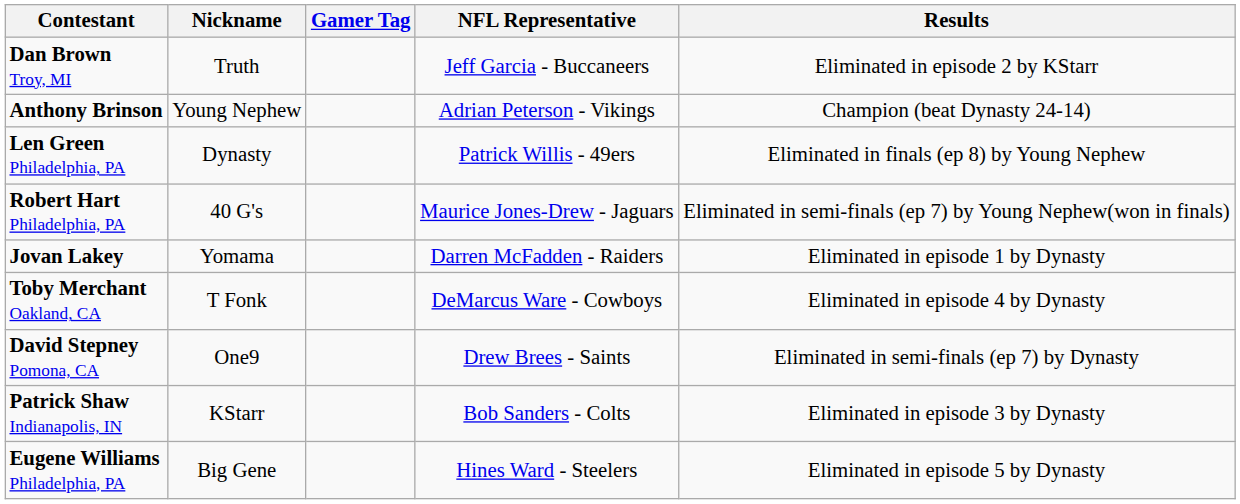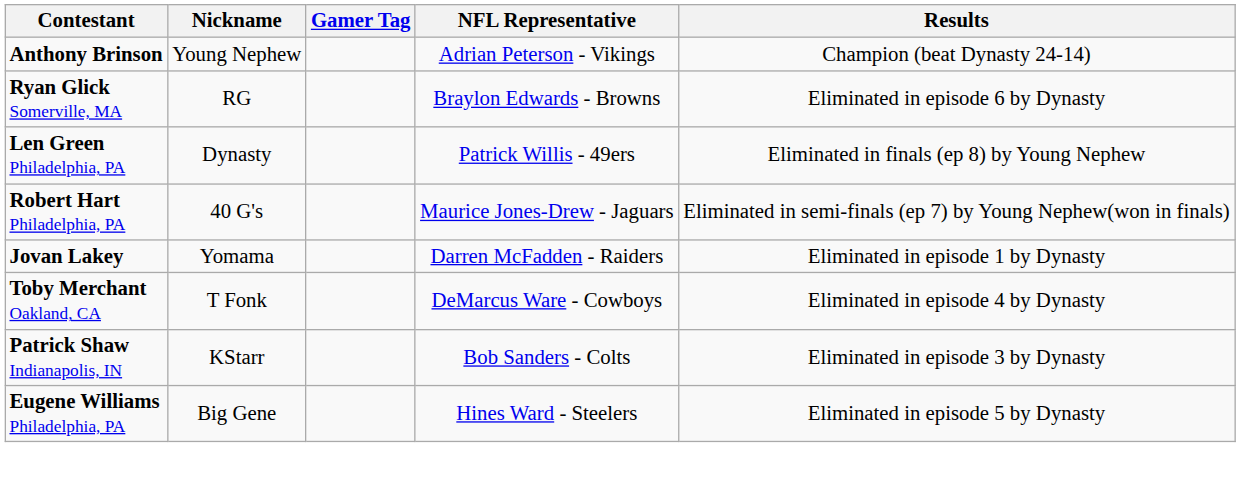 <table class="wikitable" style="margin:auto;">
 <tr>
 <th>Contestant</th>
 <th>Nickname</th>
 <th><a href='#'>Gamer Tag</a></th>
 <th>NFL Representative</th>
 <th>Results</th>
 </tr>
 <tr>
-<td><strong>Dan Brown</strong><br><small><a href='#'>Troy, MI</a></small></td>
-<td align="center">Truth</td>
-<td></td>
-<td align="center"><a href='#'>Jeff Garcia</a> - Buccaneers</td>
-<td align="center">Eliminated in episode 2 by KStarr</td>
-</tr>
-<tr>
 <td><strong>Anthony Brinson</strong></td>
 <td align="center">Young Nephew</td>
 <td></td>
 <td align="center"><a href='#'>Adrian Peterson</a> - Vikings</td>
 <td align="center">Champion (beat Dynasty 24-14)</td>
+</tr>
+<tr>
+<td><strong>Ryan Glick</strong><br><small><a href='#'>Somerville, MA</a></small></td>
+<td align="center">RG</td>
+<td></td>
+<td align="center"><a href='#'>Braylon Edwards</a> - Browns</td>
+<td align="center">Eliminated in episode 6 by Dynasty</td>
 </tr>
 <tr>
 <td><strong>Len Green</strong><br><small><a href='#'>Philadelphia, PA</a></small></td>
 <td align="center">Dynasty</td>
 <td></td>
 <td align="center"><a href='#'>Patrick Willis</a> - 49ers</td>
 <td align="center">Eliminated in finals (ep 8) by Young Nephew</td>
 </tr>
 <tr>
 <td><strong>Robert Hart</strong><br><small><a href='#'>Philadelphia, PA</a></small></td>
 <td align="center">40 G's</td>
 <td></td>
 <td align="center"><a href='#'>Maurice Jones-Drew</a> - Jaguars</td>
 <td align="center">Eliminated in semi-finals (ep 7) by Young Nephew(won in finals)</td>
 </tr>
 <tr>
 <td><strong>Jovan Lakey</strong></td>
 <td align="center">Yomama</td>
 <td></td>
 <td align="center"><a href='#'>Darren McFadden</a> - Raiders</td>
 <td align="center">Eliminated in episode 1 by Dynasty</td>
 </tr>
 <tr>
 <td><strong>Toby Merchant</strong><br><small><a href='#'>Oakland, CA</a></small></td>
 <td align="center">T Fonk</td>
 <td></td>
 <td align="center"><a href='#'>DeMarcus Ware</a> - Cowboys</td>
 <td align="center">Eliminated in episode 4 by Dynasty</td>
 </tr>
 <tr>
-<td><strong>David Stepney</strong><br><small><a href='#'>Pomona, CA</a></small></td>
-<td align="center">One9</td>
-<td></td>
-<td align="center"><a href='#'>Drew Brees</a> - Saints</td>
-<td align="center">Eliminated in semi-finals (ep 7) by Dynasty</td>
-</tr>
-<tr>
 <td><strong>Patrick Shaw</strong><br><small><a href='#'>Indianapolis, IN</a></small></td>
 <td align="center">KStarr</td>
 <td></td>
 <td align="center"><a href='#'>Bob Sanders</a> - Colts</td>
 <td align="center">Eliminated in episode 3 by Dynasty</td>
 </tr>
 <tr>
 <td><strong>Eugene Williams</strong><br><small><a href='#'>Philadelphia, PA</a></small></td>
 <td align="center">Big Gene</td>
 <td></td>
 <td align="center"><a href='#'>Hines Ward</a> - Steelers</td>
 <td align="center">Eliminated in episode 5 by Dynasty</td>
 </tr>
 </table>
